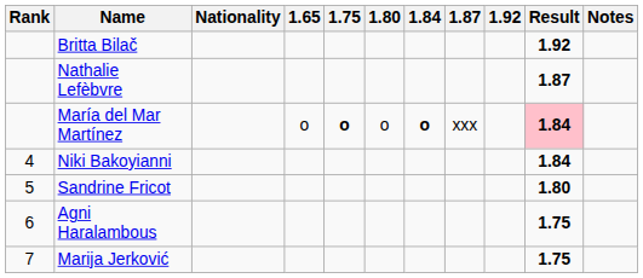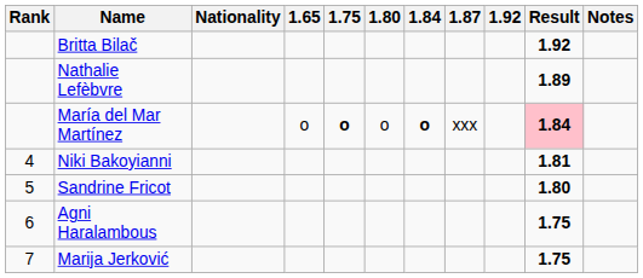 <table class="wikitable sortable" style="text-align:center">
 <tr>
 <th>Rank</th>
 <th>Name</th>
 <th>Nationality</th>
 <th>1.65</th>
 <th>1.75</th>
 <th>1.80</th>
 <th>1.84</th>
 <th>1.87</th>
 <th>1.92</th>
 <th>Result</th>
 <th>Notes</th>
 </tr>
 <tr>
 <td></td>
 <td align=left><a href='#'>Britta Bilač</a></td>
 <td align=left></td>
 <td></td>
 <td></td>
 <td></td>
 <td></td>
 <td></td>
 <td></td>
 <td><strong>1.92</strong></td>
 <td></td>
 </tr>
 <tr>
 <td></td>
 <td align=left><a href='#'>Nathalie Lefèbvre</a></td>
 <td align=left></td>
 <td></td>
 <td></td>
 <td></td>
 <td></td>
 <td></td>
 <td></td>
-<td><strong>1.87</strong></td>
+<td><strong>1.89</strong></td>
 <td></td>
 </tr>
 <tr>
 <td></td>
 <td align=left><a href='#'>María del Mar Martínez</a></td>
 <td align=left></td>
 <td>o</td>
 <td><strong>o</strong></td>
 <td>o</td>
 <td><strong>o</strong></td>
 <td>xxx</td>
 <td></td>
 <td style="background: pink;"><strong>1.84</strong></td>
 <td></td>
 </tr>
 <tr>
 <td>4</td>
 <td align=left><a href='#'>Niki Bakoyianni</a></td>
 <td align=left></td>
 <td></td>
 <td></td>
 <td></td>
 <td></td>
 <td></td>
 <td></td>
-<td><strong>1.84</strong></td>
+<td><strong>1.81</strong></td>
 <td></td>
 </tr>
 <tr>
 <td>5</td>
 <td align=left><a href='#'>Sandrine Fricot</a></td>
 <td align=left></td>
 <td></td>
 <td></td>
 <td></td>
 <td></td>
 <td></td>
 <td></td>
 <td><strong>1.80</strong></td>
 <td></td>
 </tr>
 <tr>
 <td>6</td>
 <td align=left><a href='#'>Agni Haralambous</a></td>
 <td align=left></td>
 <td></td>
 <td></td>
 <td></td>
 <td></td>
 <td></td>
 <td></td>
 <td><strong>1.75</strong></td>
 <td></td>
 </tr>
 <tr>
 <td>7</td>
 <td align=left><a href='#'>Marija Jerković</a></td>
 <td align=left></td>
 <td></td>
 <td></td>
 <td></td>
 <td></td>
 <td></td>
 <td></td>
 <td><strong>1.75</strong></td>
 <td></td>
 </tr>
 </table>
